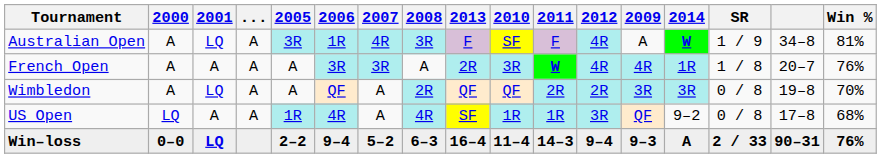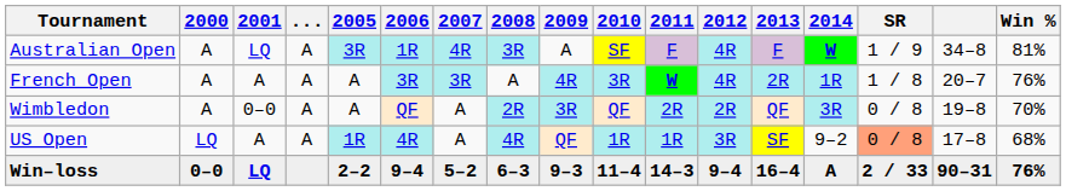 <table class="wikitable" style="text-align:center">
 <tr>
 <th>Tournament</th>
 <th><a href='#'>2000</a></th>
 <th><a href='#'>2001</a></th>
 <th>...</th>
 <th><a href='#'>2005</a></th>
 <th><a href='#'>2006</a></th>
 <th><a href='#'>2007</a></th>
 <th><a href='#'>2008</a></th>
-<th><a href='#'>2013</a></th>
+<th><a href='#'>2009</a></th>
 <th><a href='#'>2010</a></th>
 <th><a href='#'>2011</a></th>
 <th><a href='#'>2012</a></th>
-<th><a href='#'>2009</a></th>
+<th><a href='#'>2013</a></th>
 <th><a href='#'>2014</a></th>
 <th>SR</th>
 <th></th>
 <th>Win %</th>
 </tr>
 <tr>
 <td align="left"><a href='#'>Australian Open</a></td>
 <td>A</td>
 <td><a href='#'>LQ</a></td>
 <td>A</td>
 <td bgcolor="afeeee"><a href='#'>3R</a></td>
 <td bgcolor="afeeee"><a href='#'>1R</a></td>
 <td bgcolor="afeeee"><a href='#'>4R</a></td>
 <td bgcolor="afeeee"><a href='#'>3R</a></td>
-<td style="background:thistle;"><a href='#'>F</a></td>
+<td>A</td>
 <td style="background:yellow;"><a href='#'>SF</a></td>
 <td style="background:thistle;"><a href='#'>F</a></td>
 <td bgcolor="afeeee"><a href='#'>4R</a></td>
-<td>A</td>
+<td style="background:thistle;"><a href='#'>F</a></td>
 <td bgcolor="lime"><a href='#'><strong>W</strong></a></td>
 <td>1 / 9</td>
 <td>34–8</td>
 <td>81%</td>
 </tr>
 <tr>
 <td align="left"><a href='#'>French Open</a></td>
 <td>A</td>
 <td>A</td>
 <td>A</td>
 <td>A</td>
 <td bgcolor="afeeee"><a href='#'>3R</a></td>
 <td bgcolor="afeeee"><a href='#'>3R</a></td>
 <td>A</td>
-<td bgcolor="afeeee"><a href='#'>2R</a></td>
+<td bgcolor="afeeee"><a href='#'>4R</a></td>
 <td bgcolor="afeeee"><a href='#'>3R</a></td>
 <td bgcolor="lime"><a href='#'><strong>W</strong></a></td>
 <td bgcolor="afeeee"><a href='#'>4R</a></td>
-<td bgcolor="afeeee"><a href='#'>4R</a></td>
+<td bgcolor="afeeee"><a href='#'>2R</a></td>
 <td bgcolor="afeeee"><a href='#'>1R</a></td>
 <td>1 / 8</td>
 <td>20–7</td>
 <td>76%</td>
 </tr>
 <tr>
 <td align="left"><a href='#'>Wimbledon</a></td>
 <td>A</td>
-<td><a href='#'>LQ</a></td>
+<td>0–0</td>
 <td>A</td>
 <td>A</td>
 <td bgcolor="ffebcd"><a href='#'>QF</a></td>
 <td>A</td>
 <td bgcolor="afeeee"><a href='#'>2R</a></td>
-<td bgcolor="ffebcd"><a href='#'>QF</a></td>
+<td bgcolor="afeeee"><a href='#'>3R</a></td>
 <td bgcolor="ffebcd"><a href='#'>QF</a></td>
 <td bgcolor="afeeee"><a href='#'>2R</a></td>
 <td bgcolor="afeeee"><a href='#'>2R</a></td>
-<td bgcolor="afeeee"><a href='#'>3R</a></td>
+<td bgcolor="ffebcd"><a href='#'>QF</a></td>
 <td bgcolor="afeeee"><a href='#'>3R</a></td>
 <td>0 / 8</td>
 <td>19–8</td>
 <td>70%</td>
 </tr>
 <tr>
 <td align="left"><a href='#'>US Open</a></td>
 <td><a href='#'>LQ</a></td>
 <td>A</td>
 <td>A</td>
 <td bgcolor="afeeee"><a href='#'>1R</a></td>
 <td bgcolor="afeeee"><a href='#'>4R</a></td>
 <td>A</td>
 <td bgcolor="afeeee"><a href='#'>4R</a></td>
-<td style="background:yellow;"><a href='#'>SF</a></td>
+<td bgcolor="ffebcd"><a href='#'>QF</a></td>
 <td bgcolor="afeeee"><a href='#'>1R</a></td>
 <td bgcolor="afeeee"><a href='#'>1R</a></td>
 <td bgcolor="afeeee"><a href='#'>3R</a></td>
-<td bgcolor="ffebcd"><a href='#'>QF</a></td>
+<td style="background:yellow;"><a href='#'>SF</a></td>
 <td>9–2</td>
-<td>0 / 8</td>
+<td style="background: lightsalmon;">0 / 8</td>
 <td>17–8</td>
 <td>68%</td>
 </tr>
 <tr style=background:#efefef;font-weight:bold>
 <td style="text-align:left">Win–loss</td>
 <td>0–0</td>
 <td><a href='#'>LQ</a></td>
 <td></td>
 <td>2–2</td>
 <td>9–4</td>
 <td>5–2</td>
 <td>6–3</td>
-<td>16–4</td>
+<td>9–3</td>
 <td>11–4</td>
 <td>14–3</td>
 <td>9–4</td>
-<td>9–3</td>
+<td>16–4</td>
 <td>A</td>
 <td>2 / 33</td>
 <td>90–31</td>
 <td>76%</td>
 </tr>
 </table>
